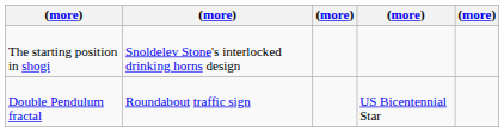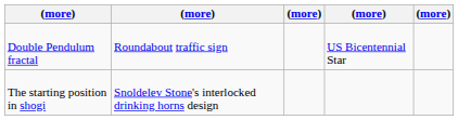 <table class="wikitable" width=600>
 <tr>
 <th> (<a href='#'>more</a>)</th>
 <th> (<a href='#'>more</a>)</th>
 <th> (<a href='#'>more</a>)</th>
 <th> (<a href='#'>more</a>)</th>
 <th> (<a href='#'>more</a>)</th>
 </tr>
 <tr valign=top>
+<td><br><a href='#'>Double Pendulum fractal</a></td>
+<td><br><a href='#'>Roundabout</a> <a href='#'>traffic sign</a></td>
+<td></td>
+<td><br><a href='#'>US Bicentennial</a> Star</td>
+<td></td>
+</tr>
+<tr valign=top>
 <td><br>The starting position in <a href='#'>shogi</a></td>
 <td><br><a href='#'>Snoldelev Stone</a>'s interlocked <a href='#'>drinking horns</a> design</td>
 <td></td>
 <td></td>
 <td></td>
 </tr>
-<tr valign=top>
-<td><br><a href='#'>Double Pendulum fractal</a></td>
-<td><br><a href='#'>Roundabout</a> <a href='#'>traffic sign</a></td>
-<td></td>
-<td><br><a href='#'>US Bicentennial</a> Star</td>
-<td></td>
-</tr>
 </table>
